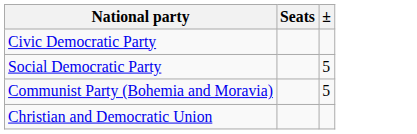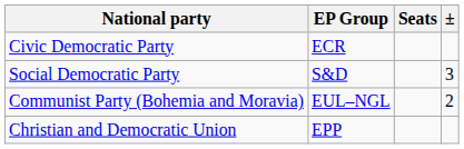 <table class="wikitable">
 <tr>
 <th>National party</th>
+<th>EP Group</th>
 <th>Seats</th>
 <th>±</th>
 </tr>
 <tr>
 <td> <a href='#'>Civic Democratic Party</a></td>
+<td> <a href='#'>ECR</a></td>
 <td></td>
 <td></td>
 </tr>
 <tr>
 <td> <a href='#'>Social Democratic Party</a></td>
+<td> <a href='#'>S&D</a></td>
 <td></td>
-<td> 5</td>
+<td> 3</td>
 </tr>
 <tr>
 <td> <a href='#'>Communist Party (Bohemia and Moravia)</a></td>
+<td> <a href='#'>EUL–NGL</a></td>
 <td></td>
-<td> 5</td>
+<td> 2</td>
 </tr>
 <tr>
 <td> <a href='#'>Christian and Democratic Union</a></td>
+<td> <a href='#'>EPP</a></td>
 <td></td>
 <td></td>
 </tr>
 </table>
